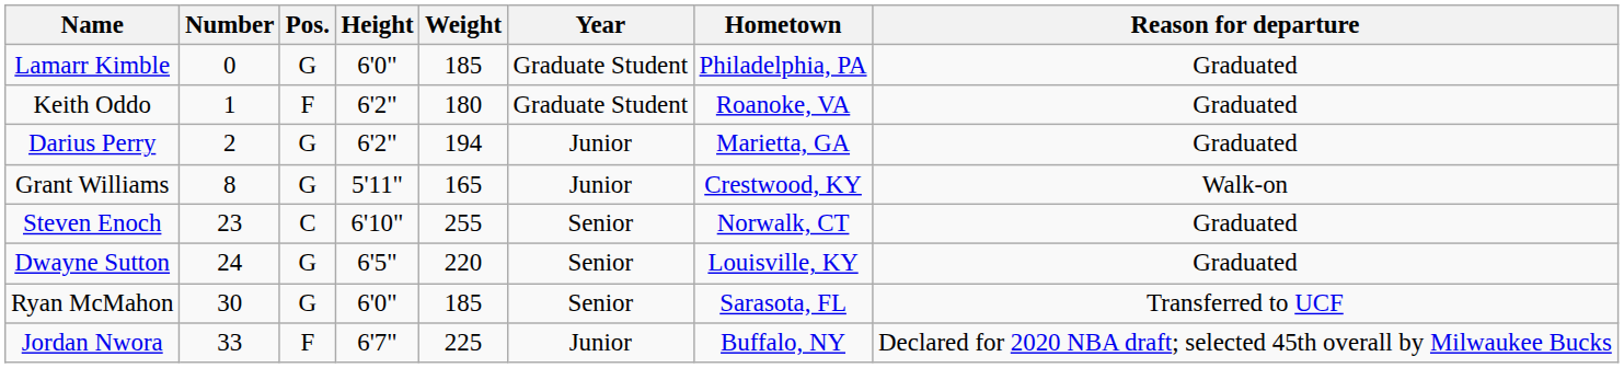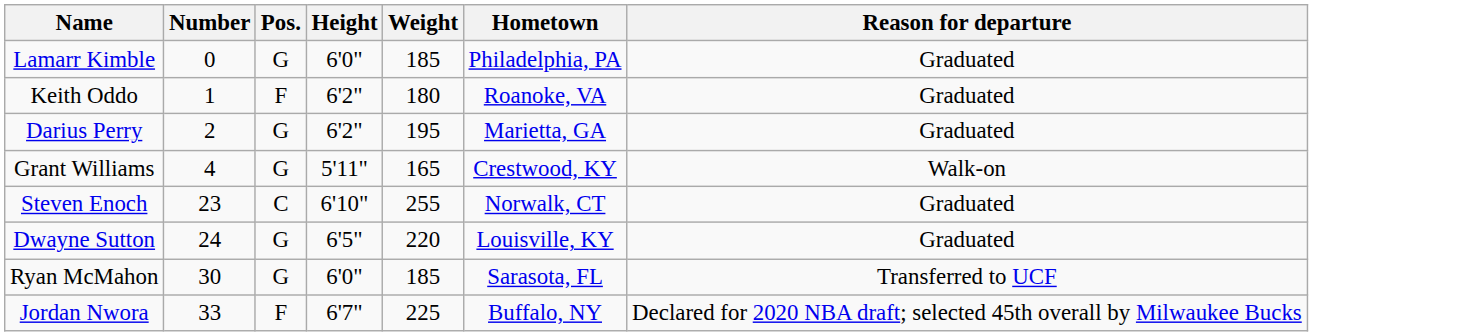 <table class="wikitable sortable" border="1" style="text-align:center;">
 <tr>
 <th>Name</th>
 <th>Number</th>
 <th>Pos.</th>
 <th>Height</th>
 <th>Weight</th>
-<th>Year</th>
 <th>Hometown</th>
 <th class="unsortable">Reason for departure</th>
 </tr>
 <tr>
 <td><a href='#'>Lamarr Kimble</a></td>
 <td>0</td>
 <td>G</td>
 <td>6'0"</td>
 <td>185</td>
-<td>Graduate Student</td>
 <td><a href='#'>Philadelphia, PA</a></td>
 <td>Graduated</td>
 </tr>
 <tr>
 <td>Keith Oddo</td>
 <td>1</td>
 <td>F</td>
 <td>6'2"</td>
 <td>180</td>
-<td>Graduate Student</td>
 <td><a href='#'>Roanoke, VA</a></td>
 <td>Graduated</td>
 </tr>
 <tr>
 <td><a href='#'>Darius Perry</a></td>
 <td>2</td>
 <td>G</td>
 <td>6'2"</td>
-<td>194</td>
-<td>Junior</td>
+<td>195</td>
 <td><a href='#'>Marietta, GA</a></td>
 <td>Graduated</td>
 </tr>
 <tr>
 <td>Grant Williams</td>
-<td>8</td>
+<td>4</td>
 <td>G</td>
 <td>5'11"</td>
 <td>165</td>
-<td>Junior</td>
 <td><a href='#'>Crestwood, KY</a></td>
 <td>Walk-on</td>
 </tr>
 <tr>
 <td><a href='#'>Steven Enoch</a></td>
 <td>23</td>
 <td>C</td>
 <td>6'10"</td>
 <td>255</td>
-<td> Senior</td>
 <td><a href='#'>Norwalk, CT</a></td>
 <td>Graduated</td>
 </tr>
 <tr>
 <td><a href='#'>Dwayne Sutton</a></td>
 <td>24</td>
 <td>G</td>
 <td>6'5"</td>
 <td>220</td>
-<td> Senior</td>
 <td><a href='#'>Louisville, KY</a></td>
 <td>Graduated</td>
 </tr>
 <tr>
 <td>Ryan McMahon</td>
 <td>30</td>
 <td>G</td>
 <td>6'0"</td>
 <td>185</td>
-<td> Senior</td>
 <td><a href='#'>Sarasota, FL</a></td>
 <td>Transferred to <a href='#'>UCF</a></td>
 </tr>
 <tr>
 <td><a href='#'>Jordan Nwora</a></td>
 <td>33</td>
 <td>F</td>
 <td>6'7"</td>
 <td>225</td>
-<td>Junior</td>
 <td><a href='#'>Buffalo, NY</a></td>
 <td>Declared for <a href='#'>2020 NBA draft</a>; selected 45th overall by <a href='#'>Milwaukee Bucks</a></td>
 </tr>
 </table>
